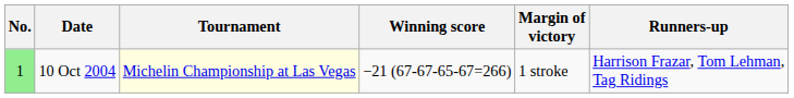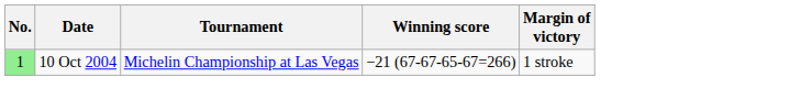 <table class="wikitable" style="font-size:95%;">
 <tr>
 <th>No.</th>
 <th>Date</th>
 <th>Tournament</th>
 <th>Winning score</th>
 <th>Margin of<br>victory</th>
-<th>Runners-up</th>
 </tr>
 <tr>
 <td align=center style="background: lightgreen;">1</td>
 <td align=right>10 Oct <a href='#'>2004</a></td>
-<td style="background: lightyellow;"><a href='#'>Michelin Championship at Las Vegas</a></td>
+<td><a href='#'>Michelin Championship at Las Vegas</a></td>
 <td>−21 (67-67-65-67=266)</td>
 <td>1 stroke</td>
-<td> <a href='#'>Harrison Frazar</a>,  <a href='#'>Tom Lehman</a>,<br> <a href='#'>Tag Ridings</a></td>
 </tr>
 </table>
